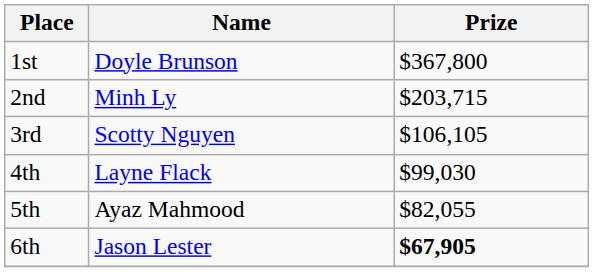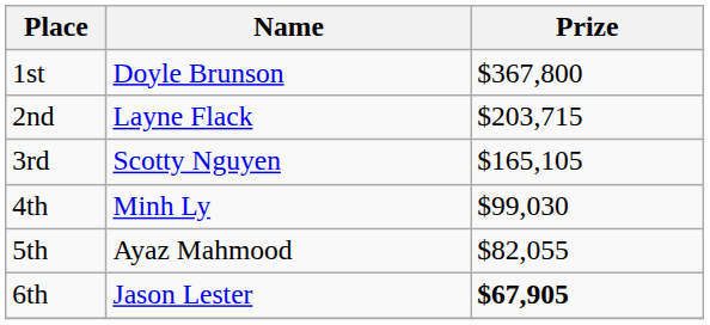 <table class="wikitable">
 <tr>
 <th width="50">Place</th>
 <th width="200">Name</th>
 <th width="125">Prize</th>
 </tr>
 <tr>
 <td>1st</td>
 <td><a href='#'>Doyle Brunson</a></td>
 <td>$367,800</td>
 </tr>
 <tr>
 <td>2nd</td>
-<td><a href='#'>Minh Ly</a></td>
+<td><a href='#'>Layne Flack</a></td>
 <td>$203,715</td>
 </tr>
 <tr>
 <td>3rd</td>
 <td><a href='#'>Scotty Nguyen</a></td>
-<td>$106,105</td>
+<td>$165,105</td>
 </tr>
 <tr>
 <td>4th</td>
-<td><a href='#'>Layne Flack</a></td>
+<td><a href='#'>Minh Ly</a></td>
 <td>$99,030</td>
 </tr>
 <tr>
 <td>5th</td>
 <td>Ayaz Mahmood</td>
 <td>$82,055</td>
 </tr>
 <tr>
 <td>6th</td>
 <td><a href='#'>Jason Lester</a></td>
 <td><strong>$67,905</strong></td>
 </tr>
 <tr>
 </tr>
 </table>
